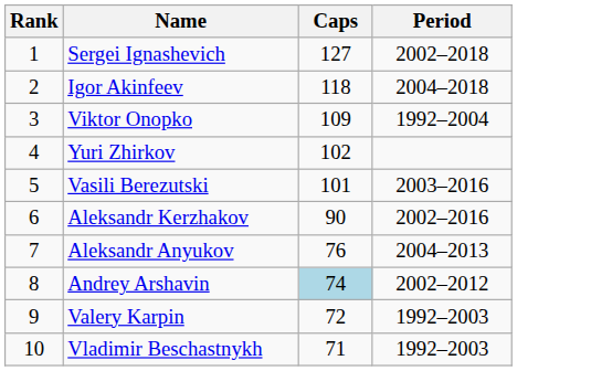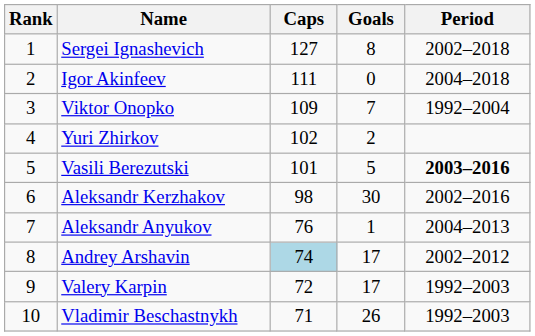 <table class="wikitable sortable" style="text-align: center;">
 <tr>
 <th width=30px>Rank</th>
 <th style="width:175px;">Name</th>
 <th width=50px>Caps</th>
+<th width=50px>Goals</th>
 <th style="width:100px;">Period</th>
 </tr>
 <tr>
 <td>1</td>
 <td align="left"><a href='#'>Sergei Ignashevich</a></td>
 <td>127</td>
+<td>8</td>
 <td>2002–2018</td>
 </tr>
 <tr>
 <td>2</td>
 <td align="left"><a href='#'>Igor Akinfeev</a></td>
-<td>118</td>
+<td>111</td>
+<td>0</td>
 <td>2004–2018</td>
 </tr>
 <tr>
 <td>3</td>
 <td align="left"><a href='#'>Viktor Onopko</a></td>
 <td>109</td>
+<td>7</td>
 <td>1992–2004</td>
 </tr>
 <tr>
 <td>4</td>
 <td align="left"><a href='#'>Yuri Zhirkov</a></td>
 <td>102</td>
+<td>2</td>
 <td></td>
 </tr>
 <tr>
 <td>5</td>
 <td align="left"><a href='#'>Vasili Berezutski</a></td>
 <td>101</td>
-<td>2003–2016</td>
+<td>5</td>
+<td><strong>2003–2016</strong></td>
 </tr>
 <tr>
 <td>6</td>
 <td align="left"><a href='#'>Aleksandr Kerzhakov</a></td>
-<td>90</td>
+<td>98</td>
+<td>30</td>
 <td>2002–2016</td>
 </tr>
 <tr>
 <td>7</td>
 <td align="left"><a href='#'>Aleksandr Anyukov</a></td>
 <td>76</td>
+<td>1</td>
 <td>2004–2013</td>
 </tr>
 <tr>
 <td>8</td>
 <td align="left"><a href='#'>Andrey Arshavin</a></td>
 <td style="background: lightblue;">74</td>
+<td>17</td>
 <td>2002–2012</td>
 </tr>
 <tr>
 <td>9</td>
 <td align="left"><a href='#'>Valery Karpin</a></td>
 <td>72</td>
+<td>17</td>
 <td>1992–2003</td>
 </tr>
 <tr>
 <td>10</td>
 <td align="left"><a href='#'>Vladimir Beschastnykh</a></td>
 <td>71</td>
+<td>26</td>
 <td>1992–2003</td>
 </tr>
 </table>
